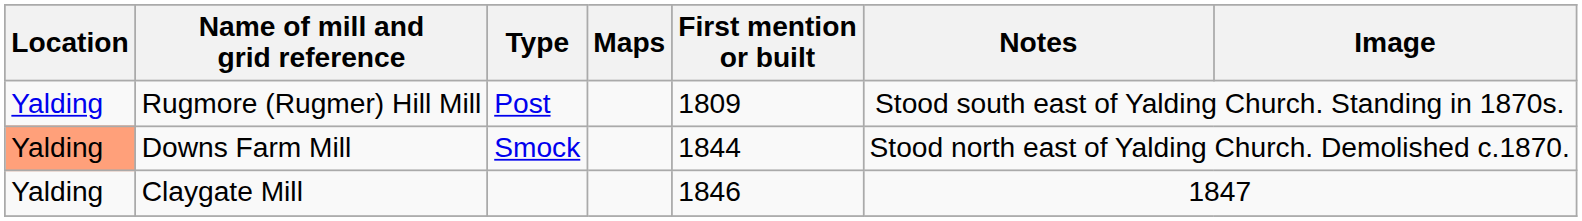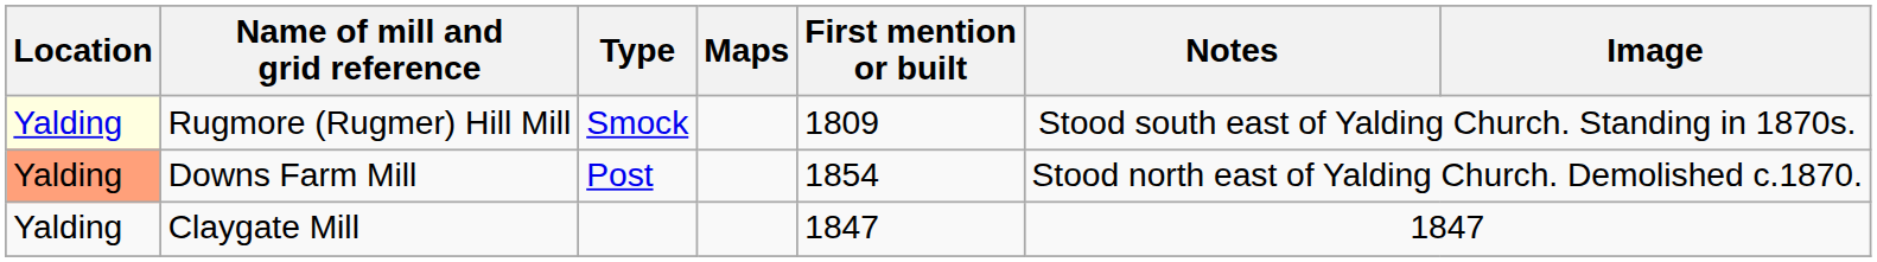 <table class="wikitable">
 <tr>
 <th>Location</th>
 <th>Name of mill and<br>grid reference</th>
 <th>Type</th>
 <th>Maps</th>
 <th>First mention<br>or built</th>
 <th>Notes</th>
 <th>Image</th>
 </tr>
 <tr>
-<td><a href='#'>Yalding</a></td>
+<td style="background: lightyellow;"><a href='#'>Yalding</a></td>
 <td>Rugmore (Rugmer) Hill Mill</td>
-<td><a href='#'>Post</a></td>
+<td><a href='#'>Smock</a></td>
 <td></td>
 <td>1809</td>
 <td colspan="2" style="text-align:center;">Stood  south east of Yalding Church. Standing in 1870s.</td>
 </tr>
 <tr>
 <td style="background: lightsalmon;">Yalding</td>
 <td>Downs Farm Mill</td>
-<td><a href='#'>Smock</a></td>
+<td><a href='#'>Post</a></td>
 <td></td>
-<td>1844</td>
+<td>1854</td>
 <td colspan="2" style="text-align:center;">Stood  north east of Yalding Church. Demolished c.1870.</td>
 </tr>
 <tr>
 <td>Yalding</td>
 <td>Claygate Mill</td>
 <td></td>
 <td></td>
-<td>1846</td>
+<td>1847</td>
 <td colspan="2" style="text-align:center;">1847</td>
 </tr>
 </table>
